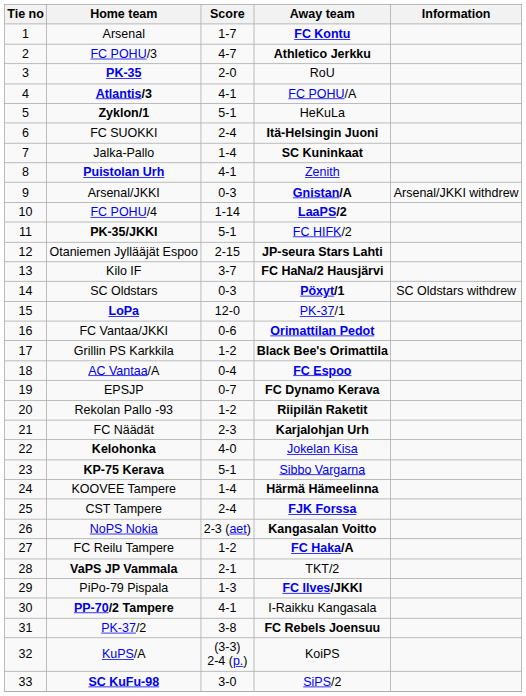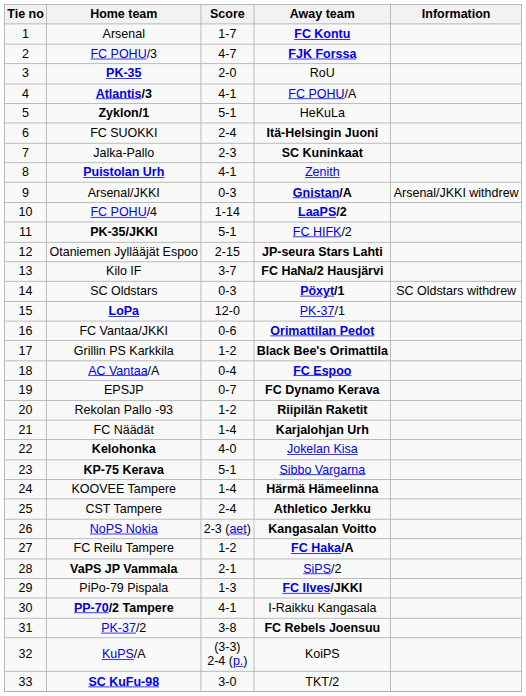 <table class="wikitable" style="text-align:center">
 <tr>
 <th style= width="40px">Tie no</th>
 <th style= width="150px">Home team</th>
 <th style= width="60px">Score</th>
 <th style= width="150px">Away team</th>
 <th style= width="30px">Information</th>
 </tr>
 <tr>
 <td>1</td>
 <td>Arsenal</td>
 <td>1-7</td>
 <td><strong><a href='#'>FC Kontu</a></strong></td>
 <td></td>
 </tr>
 <tr>
 <td>2</td>
 <td><a href='#'>FC POHU</a>/3</td>
 <td>4-7</td>
-<td><strong>Athletico Jerkku</strong></td>
+<td><strong><a href='#'>FJK Forssa</a></strong></td>
 <td></td>
 </tr>
 <tr>
 <td>3</td>
 <td><strong><a href='#'>PK-35</a></strong></td>
 <td>2-0</td>
 <td>RoU</td>
 <td></td>
 </tr>
 <tr>
 <td>4</td>
 <td><strong><a href='#'>Atlantis</a>/3</strong></td>
 <td>4-1</td>
 <td><a href='#'>FC POHU</a>/A</td>
 <td></td>
 </tr>
 <tr>
 <td>5</td>
 <td><strong>Zyklon/1</strong></td>
 <td>5-1</td>
 <td>HeKuLa</td>
 <td></td>
 </tr>
 <tr>
 <td>6</td>
 <td>FC SUOKKI</td>
 <td>2-4</td>
 <td><strong>Itä-Helsingin Juoni</strong></td>
 <td></td>
 </tr>
 <tr>
 <td>7</td>
 <td>Jalka-Pallo</td>
-<td>1-4</td>
+<td>2-3</td>
 <td><strong>SC Kuninkaat</strong></td>
 <td></td>
 </tr>
 <tr>
 <td>8</td>
 <td><strong><a href='#'>Puistolan Urh</a></strong></td>
 <td>4-1</td>
 <td><a href='#'>Zenith</a></td>
 <td></td>
 </tr>
 <tr>
 <td>9</td>
 <td>Arsenal/JKKI</td>
 <td>0-3</td>
 <td><strong><a href='#'>Gnistan</a>/A</strong></td>
 <td>Arsenal/JKKI withdrew</td>
 </tr>
 <tr>
 <td>10</td>
 <td><a href='#'>FC POHU</a>/4</td>
 <td>1-14</td>
 <td><strong><a href='#'>LaaPS</a>/2</strong></td>
 <td></td>
 </tr>
 <tr>
 <td>11</td>
 <td><strong>PK-35/JKKI</strong></td>
 <td>5-1</td>
 <td><a href='#'>FC HIFK</a>/2</td>
 <td></td>
 </tr>
 <tr>
 <td>12</td>
 <td>Otaniemen Jyllääjät Espoo</td>
 <td>2-15</td>
 <td><strong>JP-seura Stars Lahti</strong></td>
 <td></td>
 </tr>
 <tr>
 <td>13</td>
 <td>Kilo IF</td>
 <td>3-7</td>
 <td><strong>FC HaNa/2 Hausjärvi</strong></td>
 <td></td>
 </tr>
 <tr>
 <td>14</td>
 <td>SC Oldstars</td>
 <td>0-3</td>
 <td><strong><a href='#'>Pöxyt</a>/1</strong></td>
 <td>SC Oldstars withdrew</td>
 </tr>
 <tr>
 <td>15</td>
 <td><strong><a href='#'>LoPa</a></strong></td>
 <td>12-0</td>
 <td><a href='#'>PK-37</a>/1</td>
 <td></td>
 </tr>
 <tr>
 <td>16</td>
 <td>FC Vantaa/JKKI</td>
 <td>0-6</td>
 <td><strong><a href='#'>Orimattilan Pedot</a></strong></td>
 <td></td>
 </tr>
 <tr>
 <td>17</td>
 <td>Grillin PS Karkkila</td>
 <td>1-2</td>
 <td><strong>Black Bee's Orimattila</strong></td>
 <td></td>
 </tr>
 <tr>
 <td>18</td>
 <td><a href='#'>AC Vantaa</a>/A</td>
 <td>0-4</td>
 <td><strong><a href='#'>FC Espoo</a></strong></td>
 <td></td>
 </tr>
 <tr>
 <td>19</td>
 <td>EPSJP</td>
 <td>0-7</td>
 <td><strong>FC Dynamo Kerava</strong></td>
 <td></td>
 </tr>
 <tr>
 <td>20</td>
 <td>Rekolan Pallo -93</td>
 <td>1-2</td>
 <td><strong>Riipilän Raketit</strong></td>
 <td></td>
 </tr>
 <tr>
 <td>21</td>
 <td>FC Näädät</td>
-<td>2-3</td>
+<td>1-4</td>
 <td><strong>Karjalohjan Urh</strong></td>
 <td></td>
 </tr>
 <tr>
 <td>22</td>
 <td><strong>Kelohonka</strong></td>
 <td>4-0</td>
 <td><a href='#'>Jokelan Kisa</a></td>
 <td></td>
 </tr>
 <tr>
 <td>23</td>
 <td><strong>KP-75 Kerava</strong></td>
 <td>5-1</td>
 <td><a href='#'>Sibbo Vargarna</a></td>
 <td></td>
 </tr>
 <tr>
 <td>24</td>
 <td>KOOVEE Tampere</td>
 <td>1-4</td>
 <td><strong>Härmä Hämeelinna</strong></td>
 <td></td>
 </tr>
 <tr>
 <td>25</td>
 <td>CST Tampere</td>
 <td>2-4</td>
-<td><strong><a href='#'>FJK Forssa</a></strong></td>
+<td><strong>Athletico Jerkku</strong></td>
 <td></td>
 </tr>
 <tr>
 <td>26</td>
 <td><a href='#'>NoPS Nokia</a></td>
 <td>2-3 (<a href='#'>aet</a>)</td>
 <td><strong>Kangasalan Voitto</strong></td>
 <td></td>
 </tr>
 <tr>
 <td>27</td>
 <td>FC Reilu Tampere</td>
 <td>1-2</td>
 <td><strong><a href='#'>FC Haka</a>/A</strong></td>
 <td></td>
 </tr>
 <tr>
 <td>28</td>
 <td><strong>VaPS JP Vammala</strong></td>
 <td>2-1</td>
-<td>TKT/2</td>
+<td><a href='#'>SiPS</a>/2</td>
 <td></td>
 </tr>
 <tr>
 <td>29</td>
 <td>PiPo-79 Pispala</td>
 <td>1-3</td>
 <td><strong><a href='#'>FC Ilves</a>/JKKI</strong></td>
 <td></td>
 </tr>
 <tr>
 <td>30</td>
 <td><strong><a href='#'>PP-70</a>/2 Tampere</strong></td>
 <td>4-1</td>
 <td>I-Raikku Kangasala</td>
 <td></td>
 </tr>
 <tr>
 <td>31</td>
 <td><a href='#'>PK-37</a>/2</td>
 <td>3-8</td>
 <td><strong>FC Rebels Joensuu</strong></td>
 <td></td>
 </tr>
 <tr>
 <td>32</td>
 <td><a href='#'>KuPS</a>/A</td>
 <td>(3-3)<br> 2-4 (<a href='#'>p.</a>)</td>
 <td>KoiPS</td>
 <td></td>
 </tr>
 <tr>
 <td>33</td>
 <td><strong><a href='#'>SC KuFu-98</a></strong></td>
 <td>3-0</td>
-<td><a href='#'>SiPS</a>/2</td>
+<td>TKT/2</td>
 <td></td>
 </tr>
 <tr>
 </tr>
 </table>
